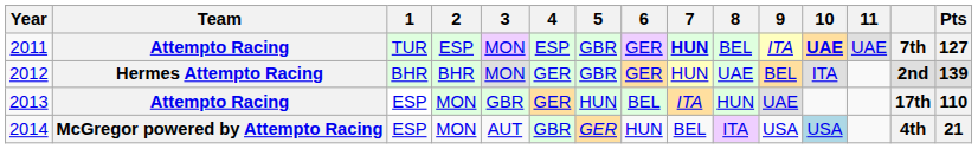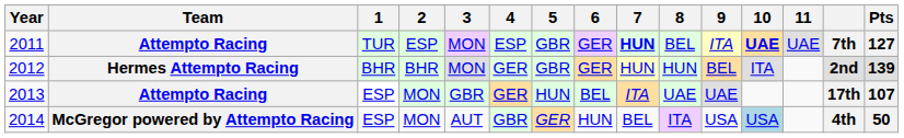 <table class="wikitable" style="text-align:center; font-size:90%">
 <tr>
 <th>Year</th>
 <th>Team</th>
 <th>1</th>
 <th>2</th>
 <th>3</th>
 <th>4</th>
 <th>5</th>
 <th>6</th>
 <th>7</th>
 <th>8</th>
 <th>9</th>
 <th>10</th>
 <th>11</th>
 <th></th>
 <th>Pts</th>
 </tr>
 <tr>
 <td><a href='#'>2011</a></td>
 <th><a href='#'>Attempto Racing</a></th>
 <td style="background:#DFFFDF;"><a href='#'>TUR</a><br></td>
 <td style="background:#DFFFDF;"><a href='#'>ESP</a><br></td>
 <td style="background:#EFCFFF;"><a href='#'>MON</a><br></td>
 <td style="background:#DFFFDF;"><a href='#'>ESP</a><br></td>
 <td style="background:#DFFFDF;"><a href='#'>GBR</a><br></td>
 <td style="background:#EFCFFF;"><a href='#'>GER</a><br></td>
 <td style="background:#DFFFDF;"><strong><a href='#'>HUN</a></strong><br></td>
 <td style="background:#DFFFDF;"><a href='#'>BEL</a><br></td>
 <td style="background:#FFFFBF;"><em><a href='#'>ITA</a></em><br></td>
 <td style="background:#FFDF9F;"><strong><a href='#'>UAE</a></strong><br></td>
 <td style="background:#DFDFDF;"><a href='#'>UAE</a><br></td>
 <th>7th</th>
 <th>127</th>
 </tr>
 <tr>
 <td><a href='#'>2012</a></td>
 <th>Hermes <a href='#'>Attempto Racing</a></th>
 <td style="background:#DFFFDF;"><a href='#'>BHR</a><br></td>
 <td style="background:#DFFFDF;"><a href='#'>BHR</a><br></td>
 <td style="background:#DFDFDF;"><a href='#'>MON</a><br></td>
 <td style="background:#DFFFDF;"><a href='#'>GER</a><br></td>
 <td style="background:#DFFFDF;"><a href='#'>GBR</a><br></td>
 <td style="background:#FFDF9F;"><a href='#'>GER</a><br></td>
 <td style="background:#FFFFBF;"><a href='#'>HUN</a><br></td>
-<td style="background:#DFFFDF;"><a href='#'>UAE</a><br></td>
+<td style="background:#DFFFDF;"><a href='#'>HUN</a><br></td>
 <td style="background:#FFDF9F;"><a href='#'>BEL</a><br></td>
 <td style="background:#DFDFDF;"><a href='#'>ITA</a><br></td>
 <td></td>
 <th style="background:#DFDFDF;">2nd</th>
 <th style="background:#DFDFDF;">139</th>
 </tr>
 <tr>
 <td><a href='#'>2013</a></td>
 <th><a href='#'>Attempto Racing</a></th>
 <td style="background:#FFFFFF;"><a href='#'>ESP</a><br></td>
 <td style="background:#DFFFDF;"><a href='#'>MON</a><br></td>
 <td style="background:#DFFFDF;"><a href='#'>GBR</a><br></td>
 <td style="background:#FFDF9F;"><a href='#'>GER</a><br></td>
 <td style="background:#DFFFDF;"><a href='#'>HUN</a><br></td>
 <td style="background:#DFFFDF;"><a href='#'>BEL</a><br></td>
 <td style="background:#FFDF9F;"><em><a href='#'>ITA</a></em><br></td>
-<td style="background:#DFFFDF;"><a href='#'>HUN</a><br></td>
+<td style="background:#DFFFDF;"><a href='#'>UAE</a><br></td>
 <td style="background:#DFDFDF;"><a href='#'>UAE</a><br></td>
 <td></td>
 <td></td>
 <th>17th</th>
-<th>110</th>
+<th>107</th>
 </tr>
 <tr>
 <td><a href='#'>2014</a></td>
 <th>McGregor powered by <a href='#'>Attempto Racing</a></th>
 <td><a href='#'>ESP</a></td>
 <td><a href='#'>MON</a></td>
 <td><a href='#'>AUT</a></td>
 <td style="background:#DFFFDF;"><a href='#'>GBR</a><br></td>
 <td style="background:#FFDF9F;"><em><a href='#'>GER</a></em><br></td>
 <td><a href='#'>HUN</a></td>
 <td><a href='#'>BEL</a></td>
 <td style="background:#EFCFFF;"><a href='#'>ITA</a><br></td>
 <td><a href='#'>USA</a></td>
 <td style="background: lightblue;"><a href='#'>USA</a></td>
 <td></td>
 <th>4th</th>
-<th>21</th>
+<th>50</th>
 </tr>
 </table>
